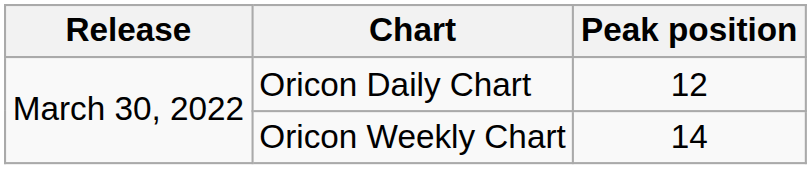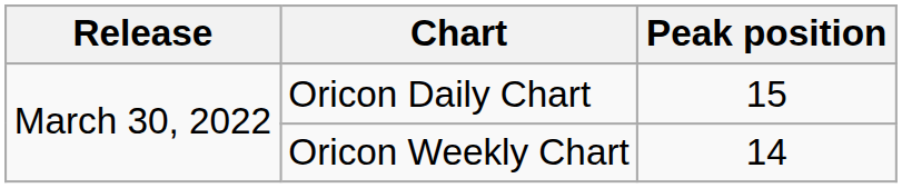 <table class="wikitable">
 <tr>
 <th>Release</th>
 <th>Chart</th>
 <th>Peak position</th>
 </tr>
 <tr>
 <td rowspan="3">March 30, 2022</td>
 <td>Oricon Daily Chart</td>
-<td align="center">12</td>
+<td align="center">15</td>
 </tr>
 <tr>
 <td>Oricon Weekly Chart</td>
 <td align="center">14</td>
 </tr>
 </table>
